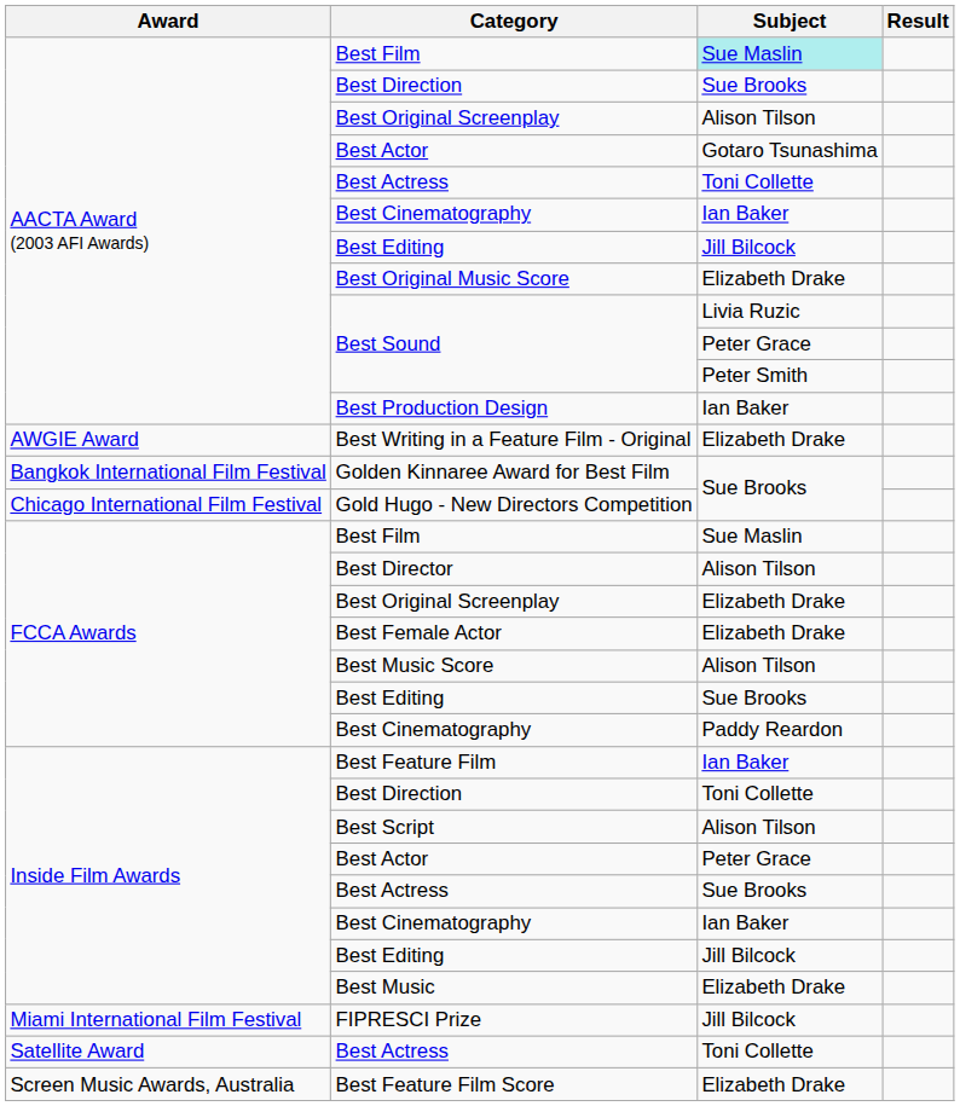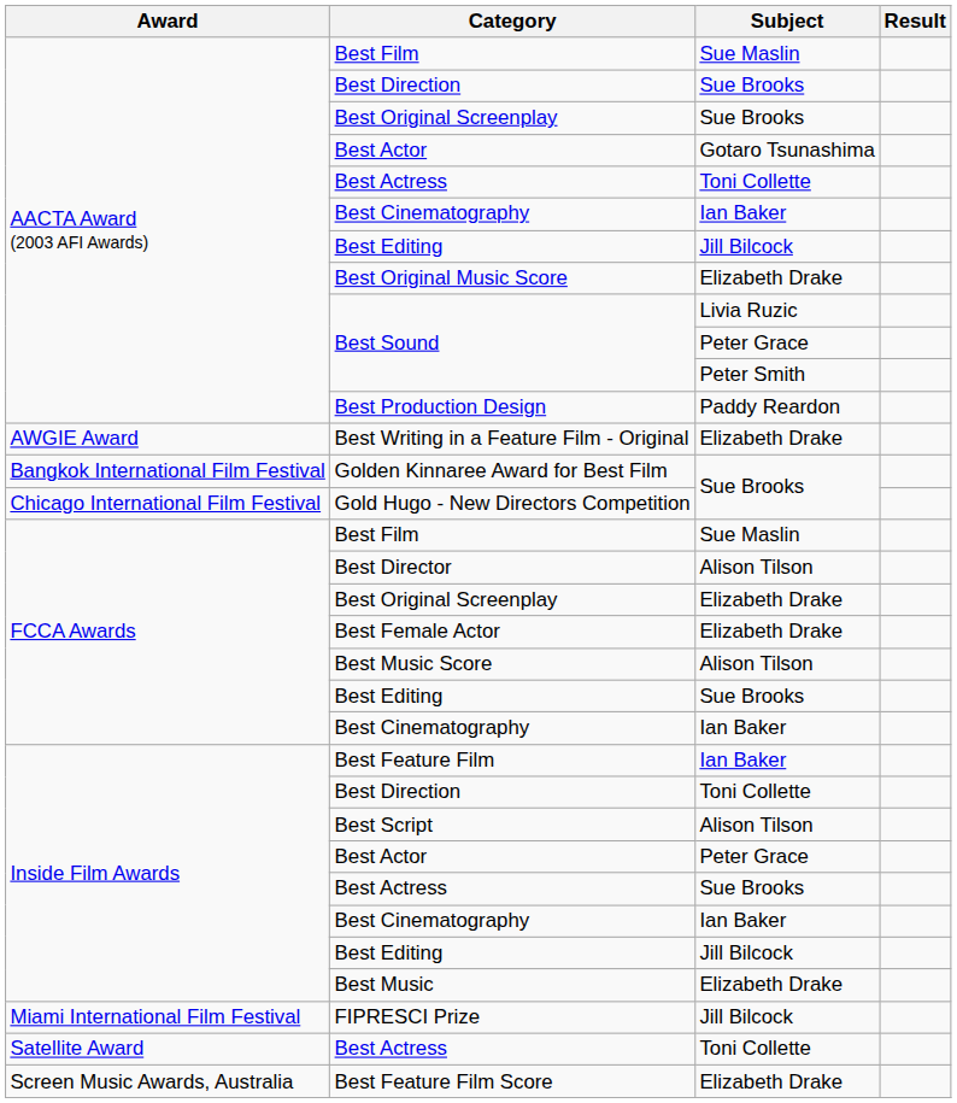 <table class="wikitable">
 <tr>
 <th>Award</th>
 <th>Category</th>
 <th>Subject</th>
 <th>Result</th>
 </tr>
 <tr>
 <td rowspan=12><a href='#'>AACTA Award</a><br><small>(2003 AFI Awards)</small></td>
 <td><a href='#'>Best Film</a></td>
-<td style="background: paleturquoise;"><a href='#'>Sue Maslin</a></td>
+<td><a href='#'>Sue Maslin</a></td>
 <td></td>
 </tr>
 <tr>
 <td><a href='#'>Best Direction</a></td>
 <td><a href='#'>Sue Brooks</a></td>
 <td></td>
 </tr>
 <tr>
 <td><a href='#'>Best Original Screenplay</a></td>
-<td>Alison Tilson</td>
+<td>Sue Brooks</td>
 <td></td>
 </tr>
 <tr>
 <td><a href='#'>Best Actor</a></td>
 <td>Gotaro Tsunashima</td>
 <td></td>
 </tr>
 <tr>
 <td><a href='#'>Best Actress</a></td>
 <td><a href='#'>Toni Collette</a></td>
 <td></td>
 </tr>
 <tr>
 <td><a href='#'>Best Cinematography</a></td>
 <td><a href='#'>Ian Baker</a></td>
 <td></td>
 </tr>
 <tr>
 <td><a href='#'>Best Editing</a></td>
 <td><a href='#'>Jill Bilcock</a></td>
 <td></td>
 </tr>
 <tr>
 <td><a href='#'>Best Original Music Score</a></td>
 <td>Elizabeth Drake</td>
 <td></td>
 </tr>
 <tr>
 <td rowspan=3><a href='#'>Best Sound</a></td>
 <td>Livia Ruzic</td>
 <td></td>
 </tr>
 <tr>
 <td>Peter Grace</td>
 <td></td>
 </tr>
 <tr>
 <td>Peter Smith</td>
 <td></td>
 </tr>
 <tr>
 <td><a href='#'>Best Production Design</a></td>
-<td>Ian Baker</td>
+<td>Paddy Reardon</td>
 <td></td>
 </tr>
 <tr>
 <td><a href='#'>AWGIE Award</a></td>
 <td>Best Writing in a Feature Film - Original</td>
 <td>Elizabeth Drake</td>
 <td></td>
 </tr>
 <tr>
 <td><a href='#'>Bangkok International Film Festival</a></td>
 <td>Golden Kinnaree Award for Best Film</td>
 <td rowspan=2>Sue Brooks</td>
 <td></td>
 </tr>
 <tr>
 <td><a href='#'>Chicago International Film Festival</a></td>
 <td>Gold Hugo - New Directors Competition</td>
 <td></td>
 </tr>
 <tr>
 <td rowspan=7><a href='#'>FCCA Awards</a></td>
 <td>Best Film</td>
 <td>Sue Maslin</td>
 <td></td>
 </tr>
 <tr>
 <td>Best Director</td>
 <td>Alison Tilson</td>
 <td></td>
 </tr>
 <tr>
 <td>Best Original Screenplay</td>
 <td>Elizabeth Drake</td>
 <td></td>
 </tr>
 <tr>
 <td>Best Female Actor</td>
 <td>Elizabeth Drake</td>
 <td></td>
 </tr>
 <tr>
 <td>Best Music Score</td>
 <td>Alison Tilson</td>
 <td></td>
 </tr>
 <tr>
 <td>Best Editing</td>
 <td>Sue Brooks</td>
 <td></td>
 </tr>
 <tr>
 <td>Best Cinematography</td>
-<td>Paddy Reardon</td>
+<td>Ian Baker</td>
 <td></td>
 </tr>
 <tr>
 <td rowspan=8><a href='#'>Inside Film Awards</a></td>
 <td>Best Feature Film</td>
 <td><a href='#'>Ian Baker</a></td>
 <td></td>
 </tr>
 <tr>
 <td>Best Direction</td>
 <td>Toni Collette</td>
 <td></td>
 </tr>
 <tr>
 <td>Best Script</td>
 <td>Alison Tilson</td>
 <td></td>
 </tr>
 <tr>
 <td>Best Actor</td>
 <td>Peter Grace</td>
 <td></td>
 </tr>
 <tr>
 <td>Best Actress</td>
 <td>Sue Brooks</td>
 <td></td>
 </tr>
 <tr>
 <td>Best Cinematography</td>
 <td>Ian Baker</td>
 <td></td>
 </tr>
 <tr>
 <td>Best Editing</td>
 <td>Jill Bilcock</td>
 <td></td>
 </tr>
 <tr>
 <td>Best Music</td>
 <td>Elizabeth Drake</td>
 <td></td>
 </tr>
 <tr>
 <td><a href='#'>Miami International Film Festival</a></td>
 <td>FIPRESCI Prize</td>
 <td>Jill Bilcock</td>
 <td></td>
 </tr>
 <tr>
 <td><a href='#'>Satellite Award</a></td>
 <td><a href='#'>Best Actress</a></td>
 <td>Toni Collette</td>
 <td></td>
 </tr>
 <tr>
 <td>Screen Music Awards, Australia</td>
 <td>Best Feature Film Score</td>
 <td>Elizabeth Drake</td>
 <td></td>
 </tr>
 <tr>
 </tr>
 </table>
